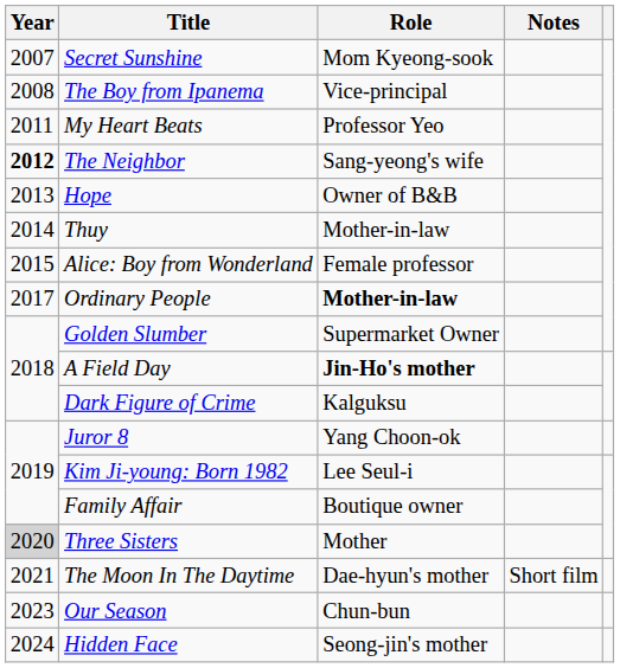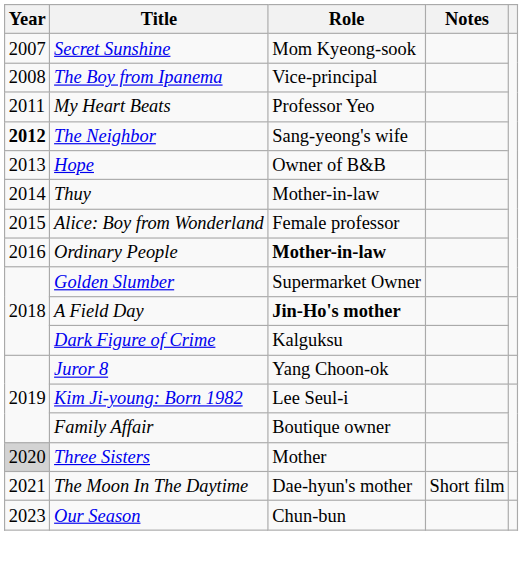 <table class="wikitable sortable">
 <tr>
 <th>Year</th>
 <th>Title</th>
 <th>Role</th>
 <th class="unsortable">Notes</th>
 <th class="unsortable"></th>
 </tr>
 <tr>
 <td>2007</td>
 <td><em><a href='#'>Secret Sunshine</a></em></td>
 <td>Mom Kyeong-sook</td>
 <td></td>
 <td rowspan=9></td>
 </tr>
 <tr>
 <td>2008</td>
 <td><em><a href='#'>The Boy from Ipanema</a></em></td>
 <td>Vice-principal</td>
 <td></td>
 </tr>
 <tr>
 <td>2011</td>
 <td><em>My Heart Beats</em></td>
 <td>Professor Yeo</td>
 <td></td>
 </tr>
 <tr>
 <td><strong>2012</strong></td>
 <td><em><a href='#'>The Neighbor</a></em></td>
 <td>Sang-yeong's wife</td>
 <td></td>
 </tr>
 <tr>
 <td>2013</td>
 <td><em><a href='#'>Hope</a></em></td>
 <td>Owner of B&B</td>
 <td></td>
 </tr>
 <tr>
 <td>2014</td>
 <td><em>Thuy</em></td>
 <td>Mother-in-law</td>
 <td></td>
 </tr>
 <tr>
 <td>2015</td>
 <td><em>Alice: Boy from Wonderland</em></td>
 <td>Female professor</td>
 <td></td>
 </tr>
 <tr>
-<td>2017</td>
+<td>2016</td>
 <td><em>Ordinary People</em></td>
 <td><strong>Mother-in-law</strong></td>
 <td></td>
 </tr>
 <tr>
 <td rowspan="3">2018</td>
 <td><em><a href='#'>Golden Slumber</a></em></td>
 <td>Supermarket Owner</td>
 <td></td>
 </tr>
 <tr>
 <td><em>A Field Day</em></td>
 <td><strong>Jin-Ho's mother</strong></td>
 <td></td>
 <td rowspan=2></td>
 </tr>
 <tr>
 <td><em><a href='#'>Dark Figure of Crime</a></em></td>
 <td>Kalguksu</td>
 <td></td>
 </tr>
 <tr>
 <td rowspan="3">2019</td>
 <td><em><a href='#'>Juror 8</a></em></td>
 <td>Yang Choon-ok</td>
 <td></td>
 <td></td>
 </tr>
 <tr>
 <td><em><a href='#'>Kim Ji-young: Born 1982</a></em></td>
 <td>Lee Seul-i</td>
 <td></td>
 <td rowspan=3></td>
 </tr>
 <tr>
 <td><em>Family Affair</em></td>
 <td>Boutique owner</td>
 <td></td>
 </tr>
 <tr>
 <td style="background: lightgrey;">2020</td>
 <td><em><a href='#'>Three Sisters</a></em></td>
 <td>Mother</td>
 <td></td>
 </tr>
 <tr>
 <td>2021</td>
 <td><em>The Moon In The Daytime</em></td>
 <td>Dae-hyun's mother</td>
 <td>Short film</td>
 <td></td>
 </tr>
 <tr>
 <td>2023</td>
 <td><em><a href='#'>Our Season</a></em></td>
 <td>Chun-bun</td>
 <td></td>
 <td></td>
 </tr>
-<tr>
-<td>2024</td>
-<td><em><a href='#'>Hidden Face</a></em></td>
-<td>Seong-jin's mother</td>
-<td></td>
-<td></td>
-</tr>
 </table>
